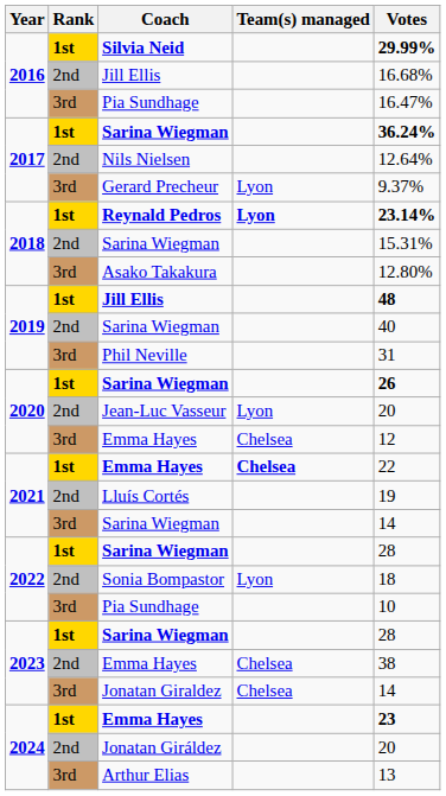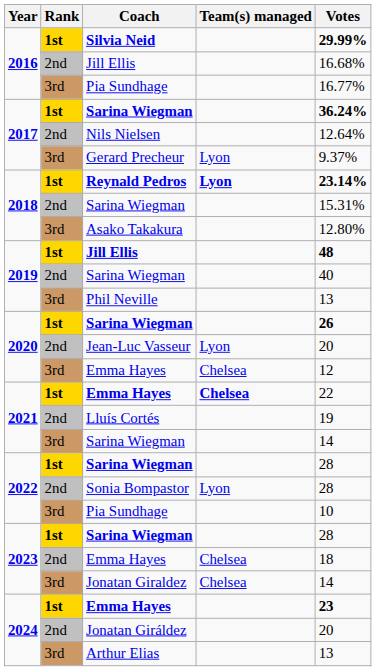 <table class="wikitable">
 <tr>
 <th>Year</th>
 <th>Rank</th>
 <th>Coach</th>
 <th>Team(s) managed</th>
 <th>Votes</th>
 </tr>
 <tr>
 <td rowspan="3"><strong><a href='#'>2016</a></strong></td>
 <td scope=col style="background-color: gold"><strong>1st</strong></td>
 <td> <strong><a href='#'>Silvia Neid</a></strong></td>
 <td><strong></strong></td>
 <td><strong>29.99%</strong></td>
 </tr>
 <tr>
 <td scope=col style="background-color: silver">2nd</td>
 <td> <a href='#'>Jill Ellis</a></td>
 <td></td>
 <td>16.68%</td>
 </tr>
 <tr>
 <td scope=col style="background-color: #cc9966">3rd</td>
 <td> <a href='#'>Pia Sundhage</a></td>
 <td></td>
-<td>16.47%</td>
+<td>16.77%</td>
 </tr>
 <tr>
 <td rowspan="3"><strong><a href='#'>2017</a></strong></td>
 <td scope=col style="background-color: gold"><strong>1st</strong></td>
 <td> <strong><a href='#'>Sarina Wiegman</a></strong></td>
 <td><strong></strong></td>
 <td><strong>36.24%</strong></td>
 </tr>
 <tr>
 <td scope=col style="background-color: silver">2nd</td>
 <td> <a href='#'>Nils Nielsen</a></td>
 <td></td>
 <td>12.64%</td>
 </tr>
 <tr>
 <td scope=col style="background-color: #cc9966">3rd</td>
 <td> <a href='#'>Gerard Precheur</a></td>
 <td> <a href='#'>Lyon</a></td>
 <td>9.37%</td>
 </tr>
 <tr>
 <td rowspan="3"><strong><a href='#'>2018</a></strong></td>
 <td scope=col style="background-color: gold"><strong>1st</strong></td>
 <td> <strong><a href='#'>Reynald Pedros</a></strong></td>
 <td> <strong><a href='#'>Lyon</a></strong></td>
 <td><strong>23.14%</strong></td>
 </tr>
 <tr>
 <td scope=col style="background-color: silver">2nd</td>
 <td> <a href='#'>Sarina Wiegman</a></td>
 <td></td>
 <td>15.31%</td>
 </tr>
 <tr>
 <td scope=col style="background-color: #cc9966">3rd</td>
 <td> <a href='#'>Asako Takakura</a></td>
 <td></td>
 <td>12.80%</td>
 </tr>
 <tr>
 <td rowspan="3"><strong><a href='#'>2019</a></strong></td>
 <td scope=col style="background-color: gold"><strong>1st</strong></td>
 <td> <strong><a href='#'>Jill Ellis</a></strong></td>
 <td><strong></strong></td>
 <td><strong>48</strong></td>
 </tr>
 <tr>
 <td scope=col style="background-color: silver">2nd</td>
 <td> <a href='#'>Sarina Wiegman</a></td>
 <td></td>
 <td>40</td>
 </tr>
 <tr>
 <td scope=col style="background-color: #cc9966">3rd</td>
 <td> <a href='#'>Phil Neville</a></td>
 <td></td>
-<td>31</td>
+<td>13</td>
 </tr>
 <tr>
 <td rowspan="3"><strong><a href='#'>2020</a></strong></td>
 <td scope=col style="background-color: gold"><strong>1st</strong></td>
 <td> <strong><a href='#'>Sarina Wiegman</a></strong></td>
 <td><strong></strong></td>
 <td><strong>26</strong></td>
 </tr>
 <tr>
 <td scope=col style="background-color: silver">2nd</td>
 <td> <a href='#'>Jean-Luc Vasseur</a></td>
 <td> <a href='#'>Lyon</a></td>
 <td>20</td>
 </tr>
 <tr>
 <td scope=col style="background-color: #cc9966">3rd</td>
 <td> <a href='#'>Emma Hayes</a></td>
 <td> <a href='#'>Chelsea</a></td>
 <td>12</td>
 </tr>
 <tr>
 <td rowspan="3"><strong><a href='#'>2021</a></strong></td>
 <td scope=col style="background-color: gold"><strong>1st</strong></td>
 <td> <strong><a href='#'>Emma Hayes</a></strong></td>
 <td> <strong><a href='#'>Chelsea</a></strong></td>
 <td>22</td>
 </tr>
 <tr>
 <td scope=col style="background-color: silver">2nd</td>
 <td> <a href='#'>Lluís Cortés</a></td>
 <td></td>
 <td>19</td>
 </tr>
 <tr>
 <td scope=col style="background-color: #cc9966">3rd</td>
 <td> <a href='#'>Sarina Wiegman</a></td>
 <td></td>
 <td>14</td>
 </tr>
 <tr>
 <td rowspan="3"><strong><a href='#'>2022</a></strong></td>
 <td scope=col style="background-color: gold"><strong>1st</strong></td>
 <td> <strong><a href='#'>Sarina Wiegman</a></strong></td>
 <td><strong></strong></td>
 <td>28</td>
 </tr>
 <tr>
 <td scope=col style="background-color: silver">2nd</td>
 <td> <a href='#'>Sonia Bompastor</a></td>
 <td> <a href='#'>Lyon</a></td>
-<td>18</td>
+<td>28</td>
 </tr>
 <tr>
 <td scope=col style="background-color: #cc9966">3rd</td>
 <td> <a href='#'>Pia Sundhage</a></td>
 <td></td>
 <td>10</td>
 </tr>
 <tr>
 <td rowspan="3"><strong><a href='#'>2023</a></strong></td>
 <td scope=col style="background-color: gold"><strong>1st</strong></td>
 <td> <strong><a href='#'>Sarina Wiegman</a></strong></td>
 <td><strong></strong></td>
 <td>28</td>
 </tr>
 <tr>
 <td scope=col style="background-color: silver">2nd</td>
 <td> <a href='#'>Emma Hayes</a></td>
 <td> <a href='#'>Chelsea</a></td>
-<td>38</td>
+<td>18</td>
 </tr>
 <tr>
 <td scope=col style="background-color: #cc9966">3rd</td>
 <td> <a href='#'>Jonatan Giraldez</a></td>
 <td> <a href='#'>Chelsea</a></td>
 <td>14</td>
 </tr>
 <tr>
 <td rowspan="3"><strong><a href='#'>2024</a></strong></td>
 <td scope=col style="background-color: gold"><strong>1st</strong></td>
 <td> <strong><a href='#'>Emma Hayes</a></strong></td>
 <td><strong></strong></td>
 <td><strong>23</strong></td>
 </tr>
 <tr>
 <td scope=col style="background-color: silver">2nd</td>
 <td> <a href='#'>Jonatan Giráldez</a></td>
 <td></td>
 <td>20</td>
 </tr>
 <tr>
 <td scope=col style="background-color: #cc9966">3rd</td>
 <td> <a href='#'>Arthur Elias</a></td>
 <td></td>
 <td>13</td>
 </tr>
 </table>
